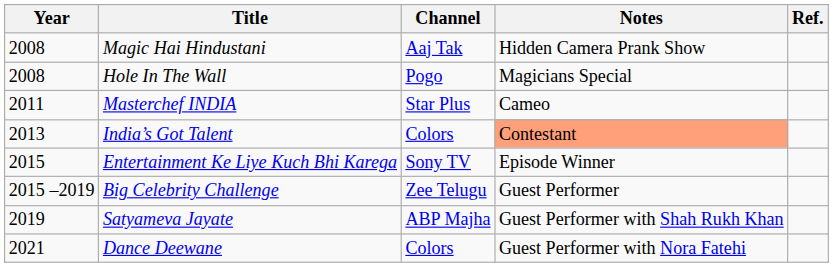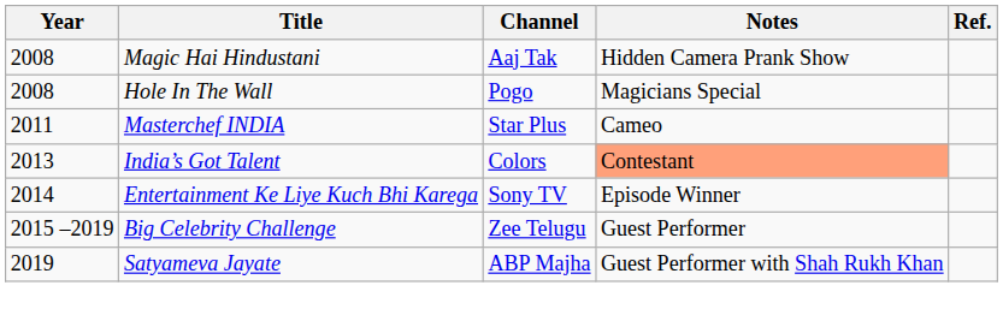 <table class="wikitable">
 <tr>
 <th>Year</th>
 <th>Title</th>
 <th>Channel</th>
 <th>Notes</th>
 <th>Ref.</th>
 </tr>
 <tr>
 <td>2008</td>
 <td><em>Magic Hai Hindustani</em></td>
 <td><a href='#'>Aaj Tak</a></td>
 <td>Hidden Camera Prank Show</td>
 <td></td>
 </tr>
 <tr>
 <td>2008</td>
 <td><em>Hole In The Wall</em></td>
 <td><a href='#'>Pogo</a></td>
 <td>Magicians Special</td>
 <td></td>
 </tr>
 <tr>
 <td>2011</td>
 <td><em><a href='#'>Masterchef INDIA</a></em></td>
 <td><a href='#'>Star Plus</a></td>
 <td>Cameo</td>
 <td></td>
 </tr>
 <tr>
 <td>2013</td>
 <td><em><a href='#'>India’s Got Talent</a></em></td>
 <td><a href='#'>Colors</a></td>
 <td style="background: lightsalmon;">Contestant</td>
 <td></td>
 </tr>
 <tr>
-<td>2015</td>
+<td>2014</td>
 <td><em><a href='#'>Entertainment Ke Liye Kuch Bhi Karega</a></em></td>
 <td><a href='#'>Sony TV</a></td>
 <td>Episode Winner</td>
 <td></td>
 </tr>
 <tr>
 <td>2015 –2019</td>
 <td><em><a href='#'>Big Celebrity Challenge</a></em></td>
 <td><a href='#'>Zee Telugu</a></td>
 <td>Guest Performer</td>
 <td></td>
 </tr>
 <tr>
 <td>2019</td>
 <td><em><a href='#'>Satyameva Jayate</a></em></td>
 <td><a href='#'>ABP Majha</a></td>
 <td>Guest Performer with <a href='#'>Shah Rukh Khan</a></td>
 <td></td>
 </tr>
-<tr>
-<td>2021</td>
-<td><em><a href='#'>Dance Deewane</a></em></td>
-<td><a href='#'>Colors</a></td>
-<td>Guest Performer with <a href='#'>Nora Fatehi</a></td>
-<td></td>
-</tr>
 </table>
